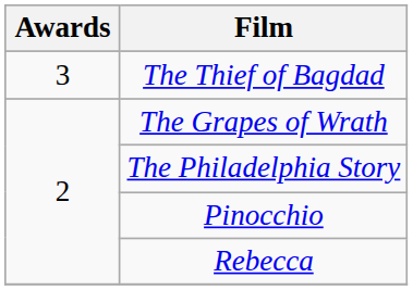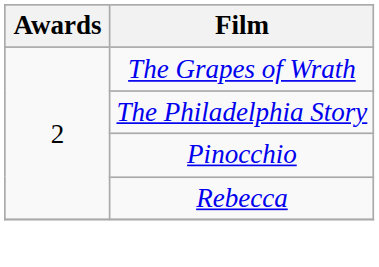 <table class="wikitable" rowspan="2" style="text-align:center;">
 <tr>
 <th scope="col" style="width:55px;">Awards</th>
 <th scope="col" style="text-align:center;">Film</th>
-</tr>
-<tr>
-<td rowspan=1, style="text-align:center">3</td>
-<td><em><a href='#'>The Thief of Bagdad</a></em></td>
 </tr>
 <tr>
 <td rowspan=4, style="text-align:center">2</td>
 <td><em><a href='#'>The Grapes of Wrath</a></em></td>
 </tr>
 <tr>
 <td><em><a href='#'>The Philadelphia Story</a></em></td>
 </tr>
 <tr>
 <td><em><a href='#'>Pinocchio</a></em></td>
 </tr>
 <tr>
 <td><em><a href='#'>Rebecca</a></em></td>
 </tr>
 <tr>
 </tr>
 </table>
